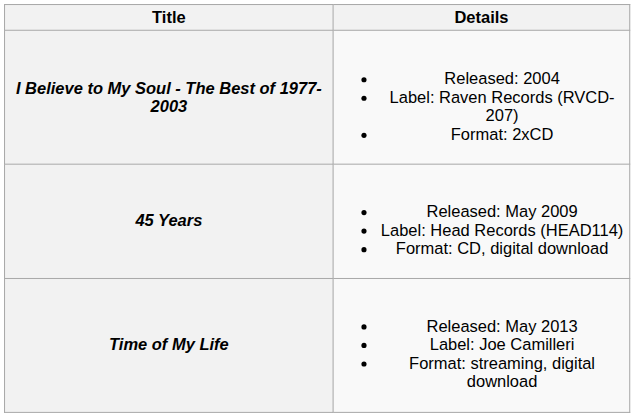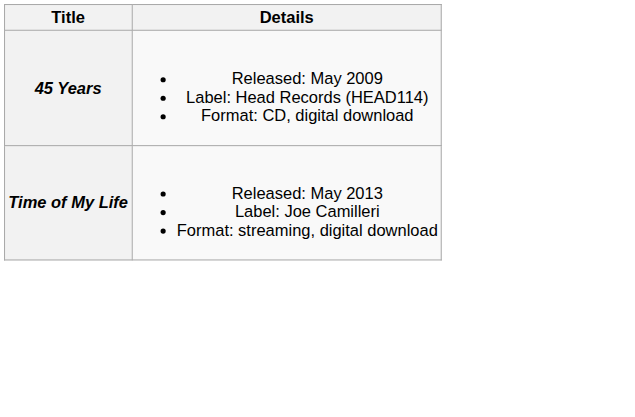 <table class="wikitable plainrowheaders" style="text-align:center;" border="1">
 <tr>
 <th>Title</th>
 <th>Details</th>
-</tr>
-<tr>
-<th scope="row"><em>I Believe to My Soul - The Best of 1977-2003</em></th>
-<td><br><ul><li>Released: 2004</li><li>Label: Raven Records (RVCD-207)</li><li>Format: 2xCD</li></ul></td>
 </tr>
 <tr>
 <th scope="row"><em>45 Years</em></th>
 <td><br><ul><li>Released: May 2009</li><li>Label: Head Records (HEAD114)</li><li>Format: CD, digital download</li></ul></td>
 </tr>
 <tr>
 <th scope="row"><em>Time of My Life</em></th>
 <td><br><ul><li>Released: May 2013</li><li>Label: Joe Camilleri</li><li>Format: streaming, digital download</li></ul></td>
 </tr>
 </table>
